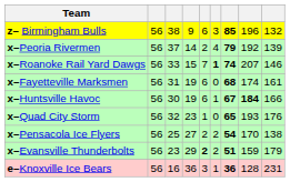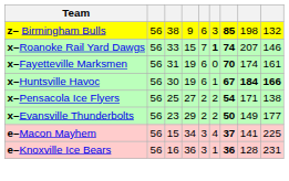 <table class="wikitable" style="text-align:center">
 <tr>
 <th>Team</th>
 <th></th>
 <th></th>
 <th></th>
 <th></th>
 <th></th>
 <th></th>
 <th></th>
 <th></th>
 </tr>
 <tr bgcolor=#FFFF00>
 <td align="left"><strong>z–</strong> <a href='#'>Birmingham Bulls</a></td>
 <td>56</td>
 <td>38</td>
 <td>9</td>
 <td>6</td>
 <td>3</td>
 <td><strong>85</strong></td>
-<td>196</td>
+<td>198</td>
 <td>132</td>
-</tr>
-<tr bgcolor=#bbffbb>
-<td align="left"><strong>x–</strong><a href='#'>Peoria Rivermen</a></td>
-<td>56</td>
-<td>37</td>
-<td>14</td>
-<td>2</td>
-<td>4</td>
-<td><strong>79</strong></td>
-<td>192</td>
-<td>139</td>
 </tr>
 <tr bgcolor=#bbffbb>
 <td align="left"><strong>x–</strong><a href='#'>Roanoke Rail Yard Dawgs</a></td>
 <td>56</td>
 <td>33</td>
 <td>15</td>
 <td>7</td>
 <td><strong>1</strong></td>
 <td><strong>74</strong></td>
 <td>207</td>
 <td>146</td>
 </tr>
 <tr bgcolor=#bbffbb>
 <td align="left"><strong>x–</strong><a href='#'>Fayetteville Marksmen</a></td>
 <td>56</td>
 <td>31</td>
 <td>19</td>
 <td>6</td>
 <td>0</td>
-<td><strong>68</strong></td>
+<td><strong>70</strong></td>
 <td>174</td>
 <td>161</td>
 </tr>
 <tr bgcolor= #bbffbb>
 <td align=left><strong>x–</strong><a href='#'>Huntsville Havoc</a></td>
 <td>56</td>
 <td>30</td>
 <td>19</td>
 <td>6</td>
 <td>1</td>
 <td><strong>67</strong></td>
 <td><strong>184</strong></td>
-<td>166</td>
-</tr>
-<tr bgcolor= #bbffbb>
-<td align="left"><strong>x–</strong><a href='#'>Quad City Storm</a></td>
-<td>56</td>
-<td>32</td>
-<td>23</td>
-<td>1</td>
-<td>0</td>
-<td><strong>65</strong></td>
-<td>193</td>
-<td>176</td>
+<td><strong>166</strong></td>
 </tr>
 <tr bgcolor= #bbffbb>
 <td align=left><strong>x–</strong><a href='#'>Pensacola Ice Flyers</a></td>
 <td>56</td>
 <td>25</td>
 <td>27</td>
 <td>2</td>
 <td>2</td>
 <td><strong>54</strong></td>
-<td>170</td>
+<td>171</td>
 <td>138</td>
 </tr>
 <tr bgcolor= #bbffbb>
 <td align=left><strong>x–</strong><a href='#'>Evansville Thunderbolts</a></td>
 <td>56</td>
 <td>23</td>
 <td>29</td>
-<td><strong>2</strong></td>
 <td>2</td>
-<td><strong>51</strong></td>
-<td>159</td>
-<td>179</td>
+<td>2</td>
+<td><strong>50</strong></td>
+<td>149</td>
+<td>177</td>
+</tr>
+<tr bgcolor=#ffcccc>
+<td align=left><strong>e–</strong><a href='#'>Macon Mayhem</a></td>
+<td>56</td>
+<td>15</td>
+<td>34</td>
+<td>3</td>
+<td>4</td>
+<td><strong>37</strong></td>
+<td>141</td>
+<td>225</td>
 </tr>
 <tr bgcolor=#ffcccc>
 <td align="left"><strong>e–</strong><a href='#'>Knoxville Ice Bears</a></td>
 <td>56</td>
 <td>16</td>
 <td>36</td>
 <td>3</td>
 <td>1</td>
 <td><strong>36</strong></td>
 <td>128</td>
 <td>231</td>
 </tr>
 </table>
